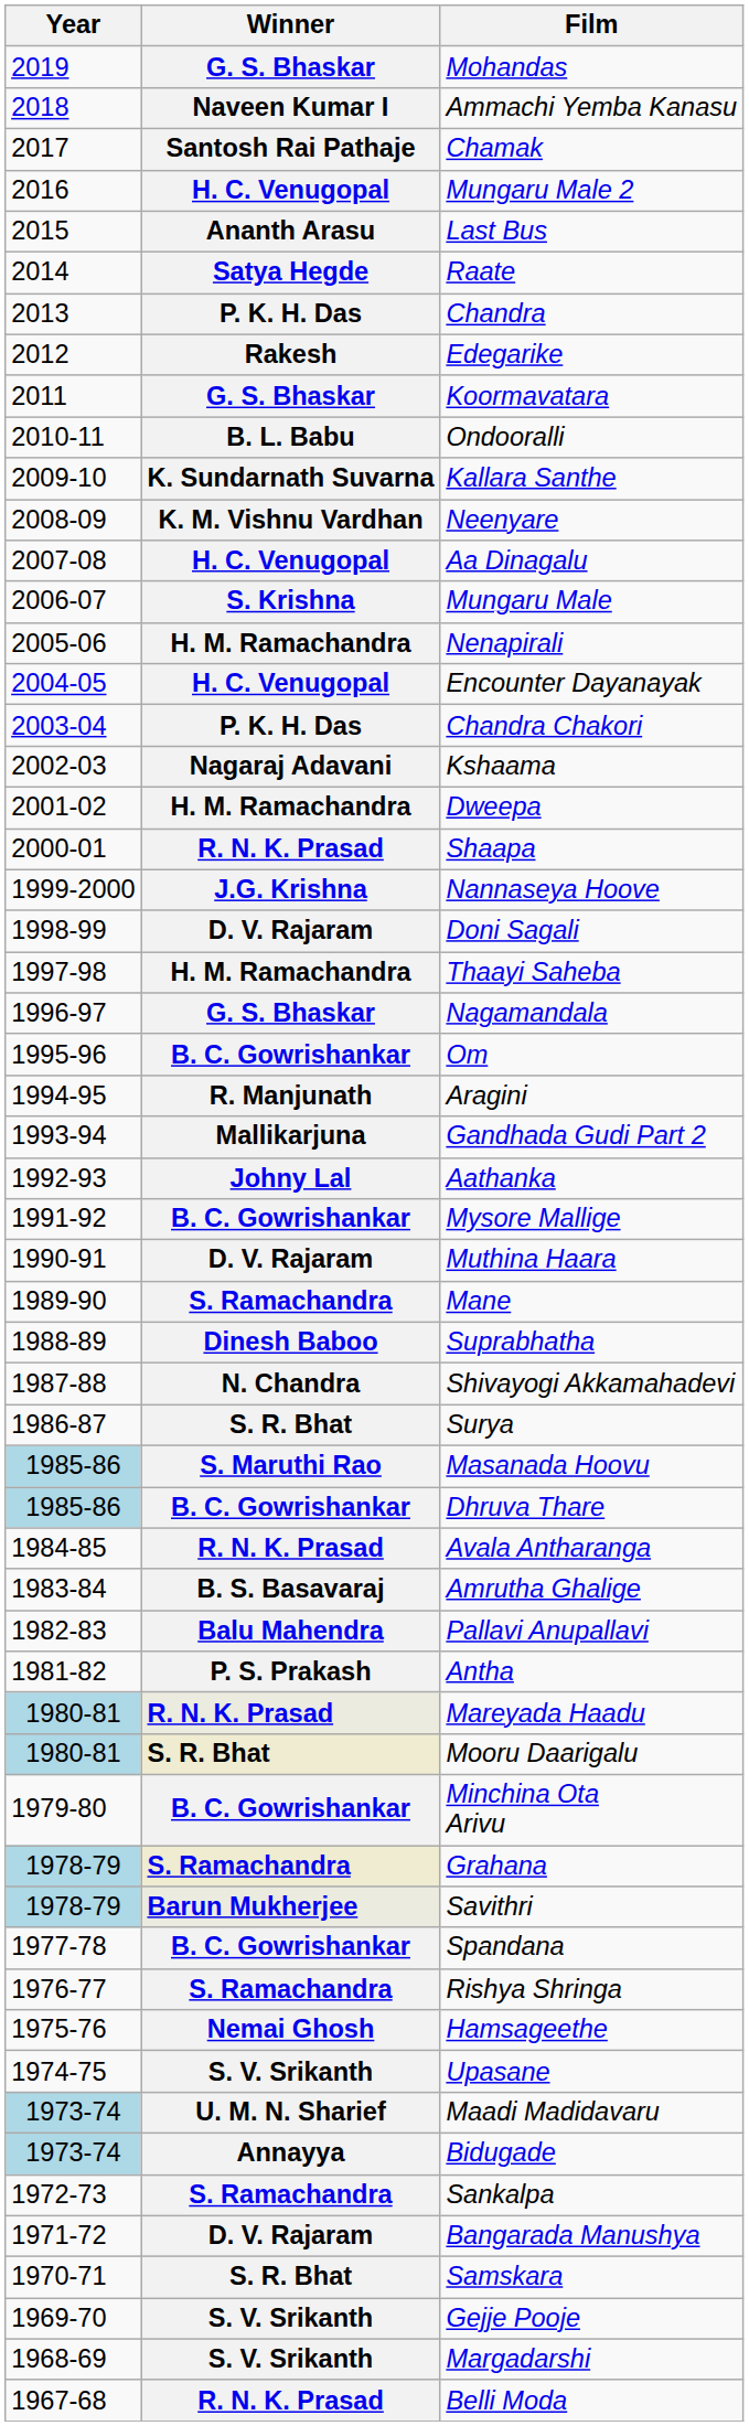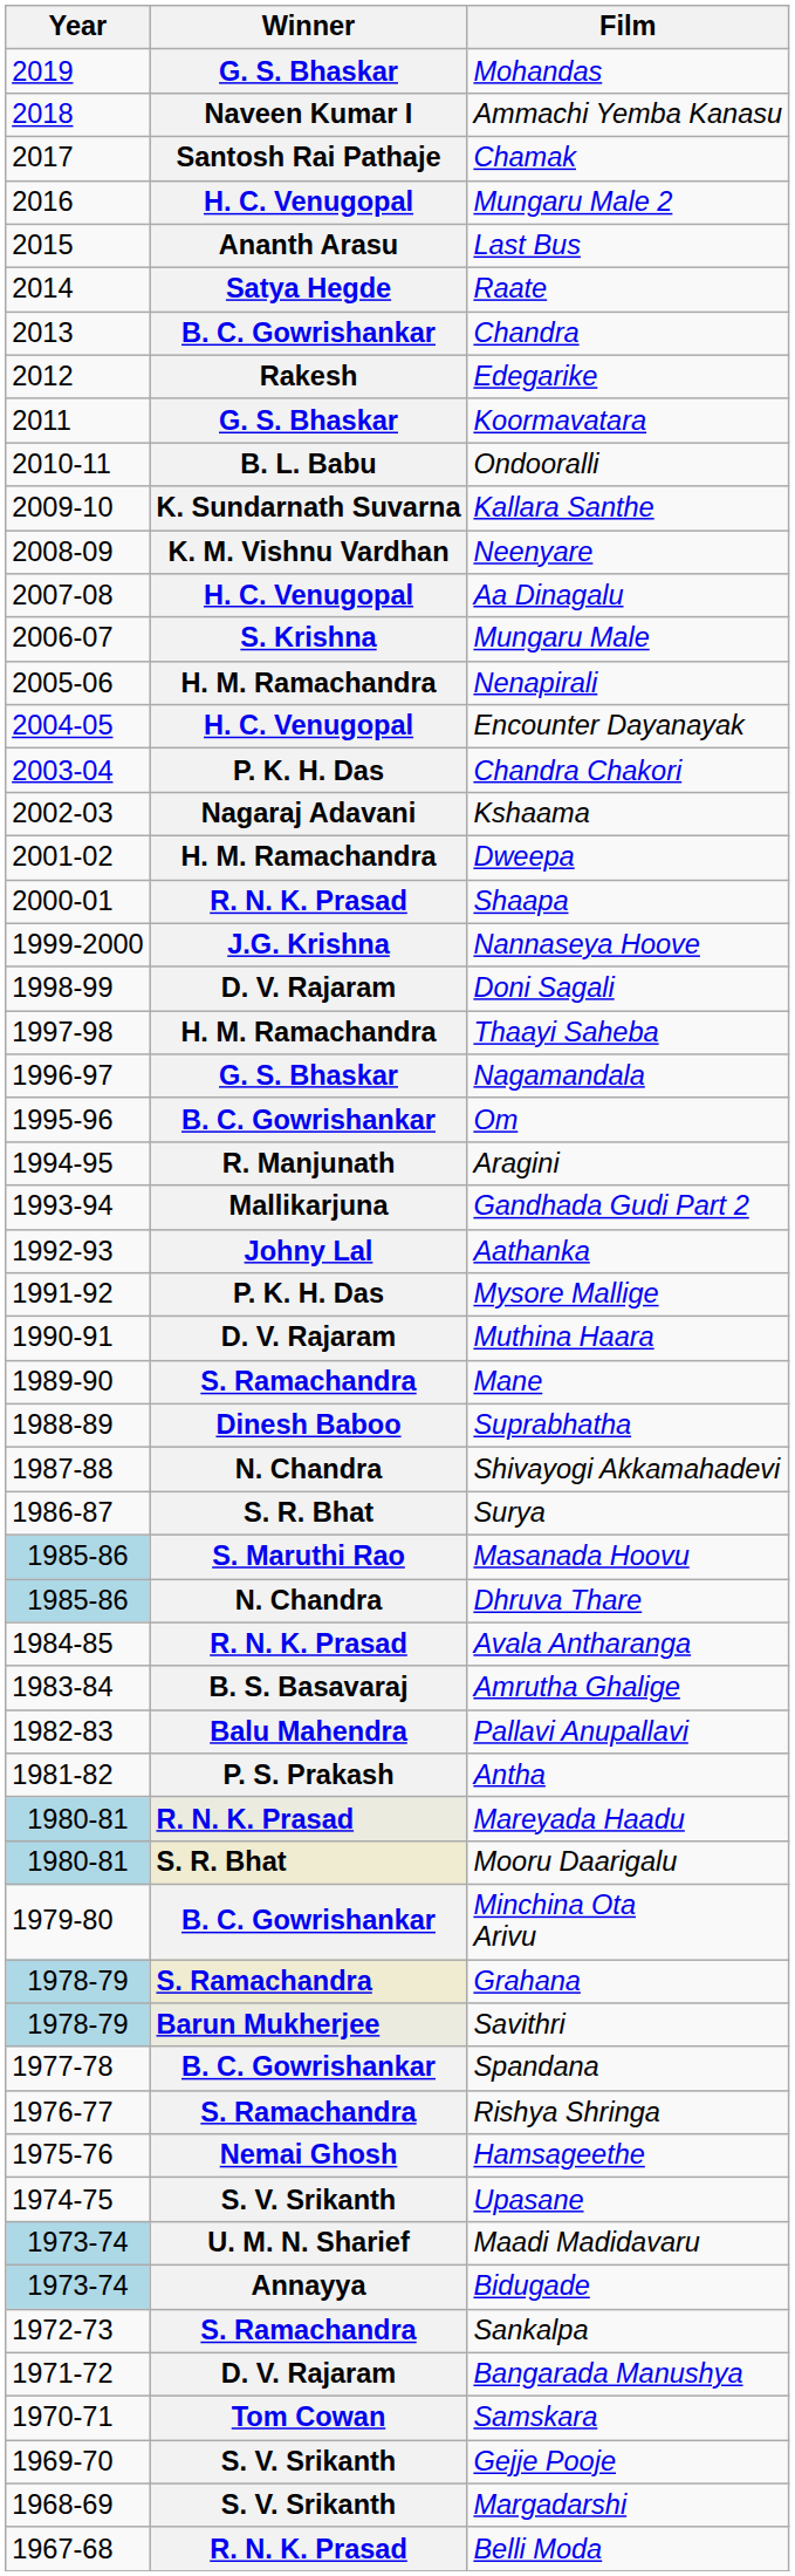 <table class="wikitable sortable">
 <tr>
 <th>Year</th>
 <th>Winner</th>
 <th>Film</th>
 </tr>
 <tr>
 <td><a href='#'>2019</a></td>
 <th scopw="row"><a href='#'>G. S. Bhaskar</a></th>
 <td><em><a href='#'>Mohandas</a></em></td>
 </tr>
 <tr>
 <td><a href='#'>2018</a></td>
 <th scope="row">Naveen Kumar I</th>
 <td><em>Ammachi Yemba Kanasu</em></td>
 </tr>
 <tr>
 <td>2017</td>
 <th scope="row">Santosh Rai Pathaje</th>
 <td><em><a href='#'>Chamak</a></em></td>
 </tr>
 <tr>
 <td>2016</td>
 <th scope="row"><strong><a href='#'>H. C. Venugopal</a></strong> </th>
 <td><em><a href='#'>Mungaru Male 2</a></em></td>
 </tr>
 <tr>
 <td>2015</td>
 <th scope="row"><strong>Ananth Arasu</strong></th>
 <td><em><a href='#'>Last Bus</a></em></td>
 </tr>
 <tr>
 <td>2014</td>
 <th scope="row"><strong><a href='#'>Satya Hegde</a></strong></th>
 <td><em><a href='#'>Raate</a></em></td>
 </tr>
 <tr>
 <td>2013</td>
-<th scope="row"><strong>P. K. H. Das</strong></th>
+<th scope="row"><strong><a href='#'>B. C. Gowrishankar</a></strong></th>
 <td><em><a href='#'>Chandra</a></em></td>
 </tr>
 <tr>
 <td>2012</td>
 <th scope="row"><strong>Rakesh</strong></th>
 <td><em><a href='#'>Edegarike</a></em></td>
 </tr>
 <tr>
 <td>2011</td>
 <th scope="row"><strong><a href='#'>G. S. Bhaskar</a></strong> </th>
 <td><em><a href='#'>Koormavatara</a></em></td>
 </tr>
 <tr>
 <td>2010-11</td>
 <th scope="row"><strong>B. L. Babu</strong> </th>
 <td><em>Ondooralli</em></td>
 </tr>
 <tr>
 <td>2009-10</td>
 <th scope="row"><strong>K. Sundarnath Suvarna</strong></th>
 <td><em><a href='#'>Kallara Santhe</a></em></td>
 </tr>
 <tr>
 <td>2008-09</td>
 <th scope="row"><strong>K. M. Vishnu Vardhan</strong></th>
 <td><em><a href='#'>Neenyare</a></em></td>
 </tr>
 <tr>
 <td>2007-08</td>
 <th scope="row"><strong><a href='#'>H. C. Venugopal</a></strong></th>
 <td><em><a href='#'>Aa Dinagalu</a></em></td>
 </tr>
 <tr>
 <td>2006-07</td>
 <th scope="row"><strong><a href='#'>S. Krishna</a></strong> </th>
 <td><em><a href='#'>Mungaru Male</a></em></td>
 </tr>
 <tr>
 <td>2005-06</td>
 <th scope="row"><strong>H. M. Ramachandra</strong> </th>
 <td><em><a href='#'>Nenapirali</a></em></td>
 </tr>
 <tr>
 <td><a href='#'>2004-05</a></td>
 <th scope="row"><strong><a href='#'>H. C. Venugopal</a></strong> </th>
 <td><em>Encounter Dayanayak</em></td>
 </tr>
 <tr>
 <td><a href='#'>2003-04</a></td>
 <th scope="row"><strong>P. K. H. Das</strong> </th>
 <td><em><a href='#'>Chandra Chakori</a></em></td>
 </tr>
 <tr>
 <td>2002-03</td>
 <th scope="row"><strong>Nagaraj Adavani</strong> </th>
 <td><em>Kshaama</em></td>
 </tr>
 <tr>
 <td>2001-02</td>
 <th scope="row"><strong>H. M. Ramachandra</strong></th>
 <td><em><a href='#'>Dweepa</a></em></td>
 </tr>
 <tr>
 <td>2000-01</td>
 <th scope="row"><strong><a href='#'>R. N. K. Prasad</a></strong></th>
 <td><em><a href='#'>Shaapa</a></em></td>
 </tr>
 <tr>
 <td>1999-2000</td>
 <th scope="row"><strong><a href='#'>J.G. Krishna</a></strong> </th>
 <td><em><a href='#'>Nannaseya Hoove</a></em></td>
 </tr>
 <tr>
 <td>1998-99</td>
 <th scope="row"><strong>D. V. Rajaram</strong></th>
 <td><em><a href='#'>Doni Sagali</a></em></td>
 </tr>
 <tr>
 <td>1997-98</td>
 <th scope="row"><strong>H. M. Ramachandra</strong> </th>
 <td><em><a href='#'>Thaayi Saheba</a></em></td>
 </tr>
 <tr>
 <td>1996-97</td>
 <th scope="row"><strong><a href='#'>G. S. Bhaskar</a></strong></th>
 <td><em><a href='#'>Nagamandala</a></em></td>
 </tr>
 <tr>
 <td>1995-96</td>
 <th scope="row"><strong><a href='#'>B. C. Gowrishankar</a></strong></th>
 <td><em><a href='#'>Om</a></em></td>
 </tr>
 <tr>
 <td>1994-95</td>
 <th scope="row"><strong>R. Manjunath</strong></th>
 <td><em>Aragini</em></td>
 </tr>
 <tr>
 <td>1993-94</td>
 <th scope="row"><strong>Mallikarjuna</strong></th>
 <td><em><a href='#'>Gandhada Gudi Part 2</a></em></td>
 </tr>
 <tr>
 <td>1992-93</td>
 <th scope="row"><strong><a href='#'>Johny Lal</a></strong></th>
 <td><em><a href='#'>Aathanka</a></em></td>
 </tr>
 <tr>
 <td>1991-92</td>
-<th scope="row"><strong><a href='#'>B. C. Gowrishankar</a></strong></th>
+<th scope="row"><strong>P. K. H. Das</strong></th>
 <td><em><a href='#'>Mysore Mallige</a></em></td>
 </tr>
 <tr>
 <td>1990-91</td>
 <th scope="row"><strong>D. V. Rajaram</strong></th>
 <td><em><a href='#'>Muthina Haara</a></em></td>
 </tr>
 <tr>
 <td>1989-90</td>
 <th scope="row"><strong><a href='#'>S. Ramachandra</a></strong></th>
 <td><em><a href='#'>Mane</a></em></td>
 </tr>
 <tr>
 <td>1988-89</td>
 <th scope="row"><strong><a href='#'>Dinesh Baboo</a></strong></th>
 <td><em><a href='#'>Suprabhatha</a></em></td>
 </tr>
 <tr>
 <td>1987-88</td>
 <th scope="row"><strong>N. Chandra</strong></th>
 <td><em>Shivayogi Akkamahadevi</em></td>
 </tr>
 <tr>
 <td>1986-87</td>
 <th scope="row"><strong>S. R. Bhat</strong></th>
 <td><em>Surya</em></td>
 </tr>
 <tr>
 <td style="background:#add8e6; text-align:center;">1985-86 </td>
 <th scope="row"><strong><a href='#'>S. Maruthi Rao</a></strong></th>
 <td><em><a href='#'>Masanada Hoovu</a></em></td>
 </tr>
 <tr>
 <td style="background:#add8e6; text-align:center;">1985-86 </td>
-<th scope="row"><strong><a href='#'>B. C. Gowrishankar</a></strong></th>
+<th scope="row"><strong>N. Chandra</strong></th>
 <td><em><a href='#'>Dhruva Thare</a></em></td>
 </tr>
 <tr>
 <td>1984-85</td>
 <th scope="row"><strong><a href='#'>R. N. K. Prasad</a> </strong></th>
 <td><em><a href='#'>Avala Antharanga</a></em></td>
 </tr>
 <tr>
 <td>1983-84</td>
 <th scope="row"><strong>B. S. Basavaraj</strong></th>
 <td><em><a href='#'>Amrutha Ghalige</a></em></td>
 </tr>
 <tr>
 <td>1982-83</td>
 <th scope="row"><strong><a href='#'>Balu Mahendra</a></strong></th>
 <td><em><a href='#'>Pallavi Anupallavi</a></em></td>
 </tr>
 <tr>
 <td>1981-82</td>
 <th scope="row"><strong>P. S. Prakash</strong></th>
 <td><em><a href='#'>Antha</a></em></td>
 </tr>
 <tr>
 <td style="background:#add8e6; text-align:center;">1980-81 </td>
 <td style="background-color:#EBEBE0"><strong><a href='#'>R. N. K. Prasad</a></strong></td>
 <td><em><a href='#'>Mareyada Haadu</a></em></td>
 </tr>
 <tr>
 <td style="background:#add8e6; text-align:center;">1980-81 </td>
 <td style="background-color:#EFECD1"><strong>S. R. Bhat</strong></td>
 <td><em>Mooru Daarigalu</em></td>
 </tr>
 <tr>
 <td>1979-80 </td>
 <th scope="row"><strong><a href='#'>B. C. Gowrishankar</a></strong></th>
 <td><em><a href='#'>Minchina Ota</a></em> <br> <em>Arivu</em></td>
 </tr>
 <tr>
 <td style="background:#add8e6; text-align:center;">1978-79 </td>
 <td style="background-color:#EFECD1"><strong><a href='#'>S. Ramachandra</a></strong></td>
 <td><em><a href='#'>Grahana</a></em></td>
 </tr>
 <tr>
 <td style="background:#add8e6; text-align:center;">1978-79 </td>
 <td style="background-color:#EBEBE0"><strong><a href='#'>Barun Mukherjee</a></strong></td>
 <td><em>Savithri</em></td>
 </tr>
 <tr>
 <td>1977-78</td>
 <th scope="row"><strong><a href='#'>B. C. Gowrishankar</a></strong></th>
 <td><em>Spandana</em></td>
 </tr>
 <tr>
 <td>1976-77</td>
 <th scope="row"><strong><a href='#'>S. Ramachandra</a></strong></th>
 <td><em>Rishya Shringa</em></td>
 </tr>
 <tr>
 <td>1975-76</td>
 <th scope="row"><strong><a href='#'>Nemai Ghosh</a></strong></th>
 <td><em><a href='#'>Hamsageethe</a></em></td>
 </tr>
 <tr>
 <td>1974-75</td>
 <th scope="row"><strong>S. V. Srikanth</strong></th>
 <td><em><a href='#'>Upasane</a></em></td>
 </tr>
 <tr>
 <td style="background:#add8e6; text-align:center;">1973-74 </td>
 <th scope="row"><strong>U. M. N. Sharief</strong></th>
 <td><em>Maadi Madidavaru</em></td>
 </tr>
 <tr>
 <td style="background:#add8e6; text-align:center;">1973-74 </td>
 <th scope="row"><strong>Annayya</strong></th>
 <td><em><a href='#'>Bidugade</a></em></td>
 </tr>
 <tr>
 <td>1972-73</td>
 <th scope="row"><strong><a href='#'>S. Ramachandra</a></strong></th>
 <td><em>Sankalpa</em></td>
 </tr>
 <tr>
 <td>1971-72</td>
 <th scope="row"><strong>D. V. Rajaram</strong></th>
 <td><em><a href='#'>Bangarada Manushya</a></em></td>
 </tr>
 <tr>
 <td>1970-71</td>
-<th scope="row"><strong>S. R. Bhat</strong></th>
+<th scope="row"><strong><a href='#'>Tom Cowan</a></strong></th>
 <td><em><a href='#'>Samskara</a></em></td>
 </tr>
 <tr>
 <td>1969-70</td>
 <th scope="row"><strong>S. V. Srikanth</strong></th>
 <td><em><a href='#'>Gejje Pooje</a></em></td>
 </tr>
 <tr>
 <td>1968-69</td>
 <th scope="row"><strong>S. V. Srikanth</strong></th>
 <td><em><a href='#'>Margadarshi</a></em></td>
 </tr>
 <tr>
 <td>1967-68</td>
 <th scope="row"><strong><a href='#'>R. N. K. Prasad</a></strong></th>
 <td><em><a href='#'>Belli Moda</a></em></td>
 </tr>
 <tr>
 </tr>
 </table>
